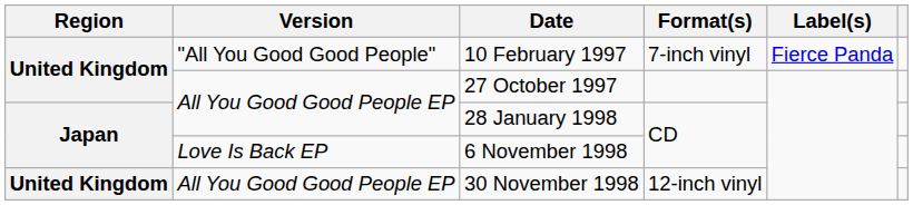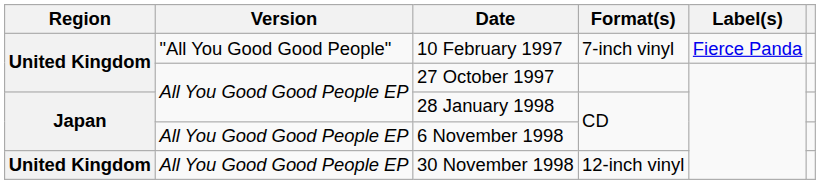 <table class="wikitable plainrowheaders">
 <tr>
 <th scope="col">Region</th>
 <th scope="col">Version</th>
 <th scope="col">Date</th>
 <th scope="col">Format(s)</th>
 <th scope="col">Label(s)</th>
 <th scope="col"></th>
 </tr>
 <tr>
 <th scope="row" rowspan="2">United Kingdom</th>
 <td>"All You Good Good People"</td>
 <td>10 February 1997</td>
 <td>7-inch vinyl</td>
 <td><a href='#'>Fierce Panda</a></td>
 <td></td>
 </tr>
 <tr>
 <td rowspan="2"><em>All You Good Good People EP</em></td>
 <td>27 October 1997</td>
 <td></td>
 <td rowspan="4"></td>
 <td></td>
 </tr>
 <tr>
 <th scope="row" rowspan="2">Japan</th>
 <td>28 January 1998</td>
 <td rowspan="2">CD</td>
 <td></td>
 </tr>
 <tr>
-<td><em>Love Is Back EP</em></td>
+<td><em>All You Good Good People EP</em></td>
 <td>6 November 1998</td>
 <td></td>
 </tr>
 <tr>
 <th scope="row">United Kingdom</th>
 <td><em>All You Good Good People EP</em></td>
 <td>30 November 1998</td>
 <td>12-inch vinyl</td>
 <td></td>
 </tr>
 </table>
